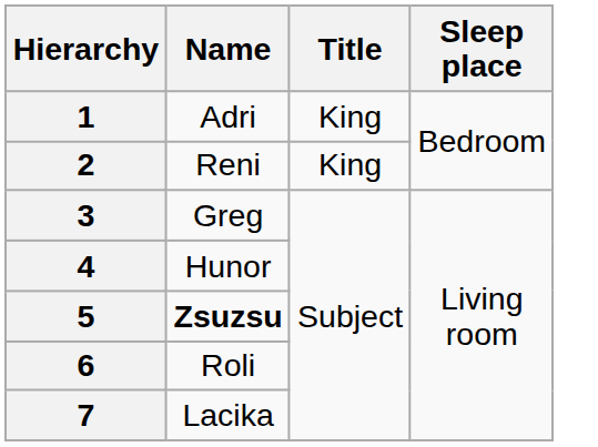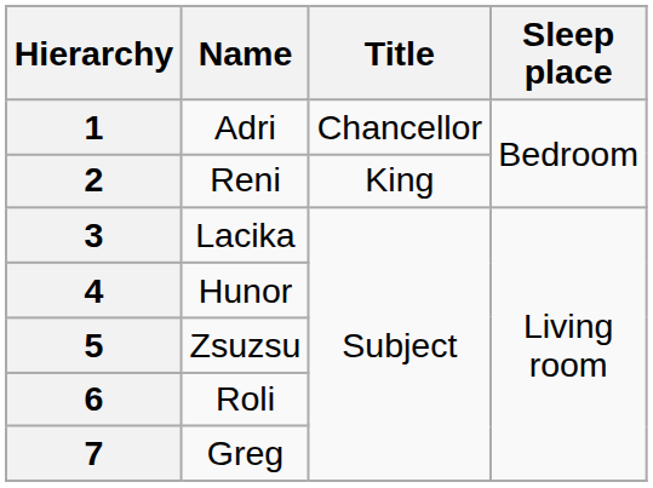 <table class="wikitable" style="text-align: center; font-size:90%; width: 25%">
 <tr>
 <th style="width: 5%;">Hierarchy</th>
 <th style="width: 5%;">Name</th>
 <th style="width: 5%;">Title</th>
 <th style="width: 5%;">Sleep place</th>
 </tr>
 <tr>
 <th>1</th>
 <td>Adri</td>
-<td>King</td>
+<td>Chancellor</td>
 <td rowspan="2">Bedroom</td>
 </tr>
 <tr>
 <th>2</th>
 <td>Reni</td>
 <td>King</td>
 </tr>
 <tr>
 <th>3</th>
-<td>Greg</td>
+<td>Lacika</td>
 <td rowspan="5">Subject</td>
 <td rowspan="5">Living room</td>
 </tr>
 <tr>
 <th>4</th>
 <td>Hunor</td>
 </tr>
 <tr>
 <th>5</th>
-<td><strong>Zsuzsu</strong></td>
+<td>Zsuzsu</td>
 </tr>
 <tr>
 <th>6</th>
 <td>Roli</td>
 </tr>
 <tr>
 <th>7</th>
-<td>Lacika</td>
+<td>Greg</td>
 </tr>
 </table>
